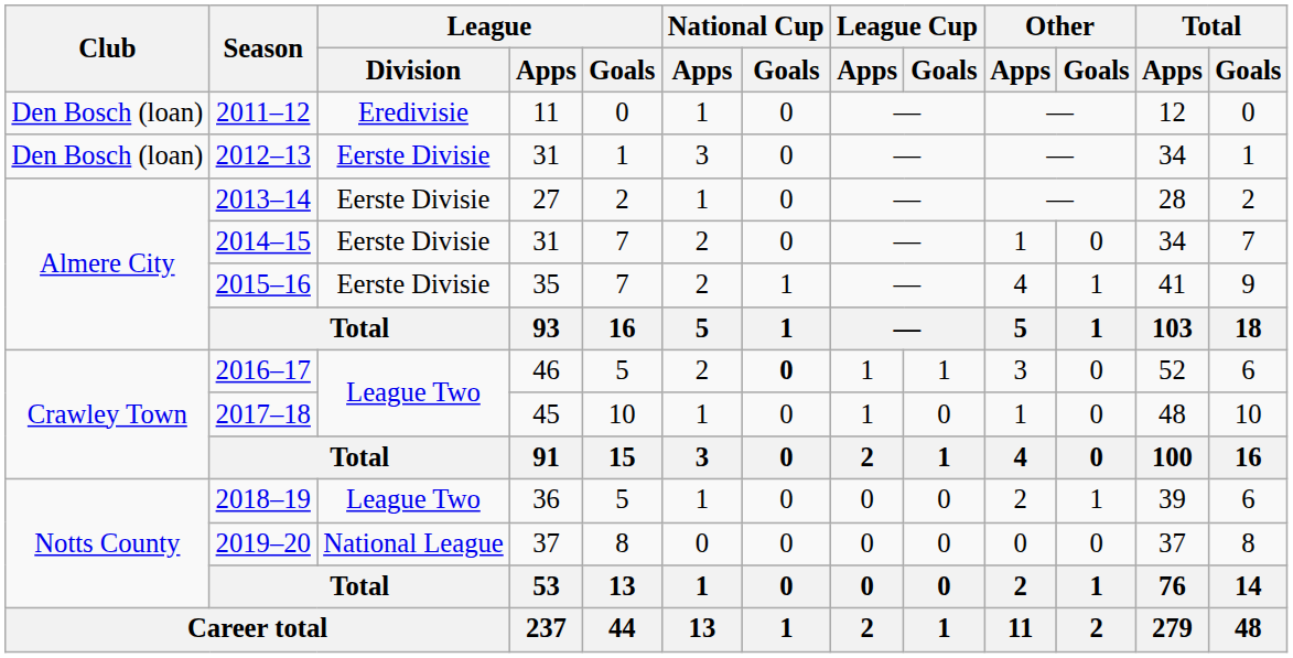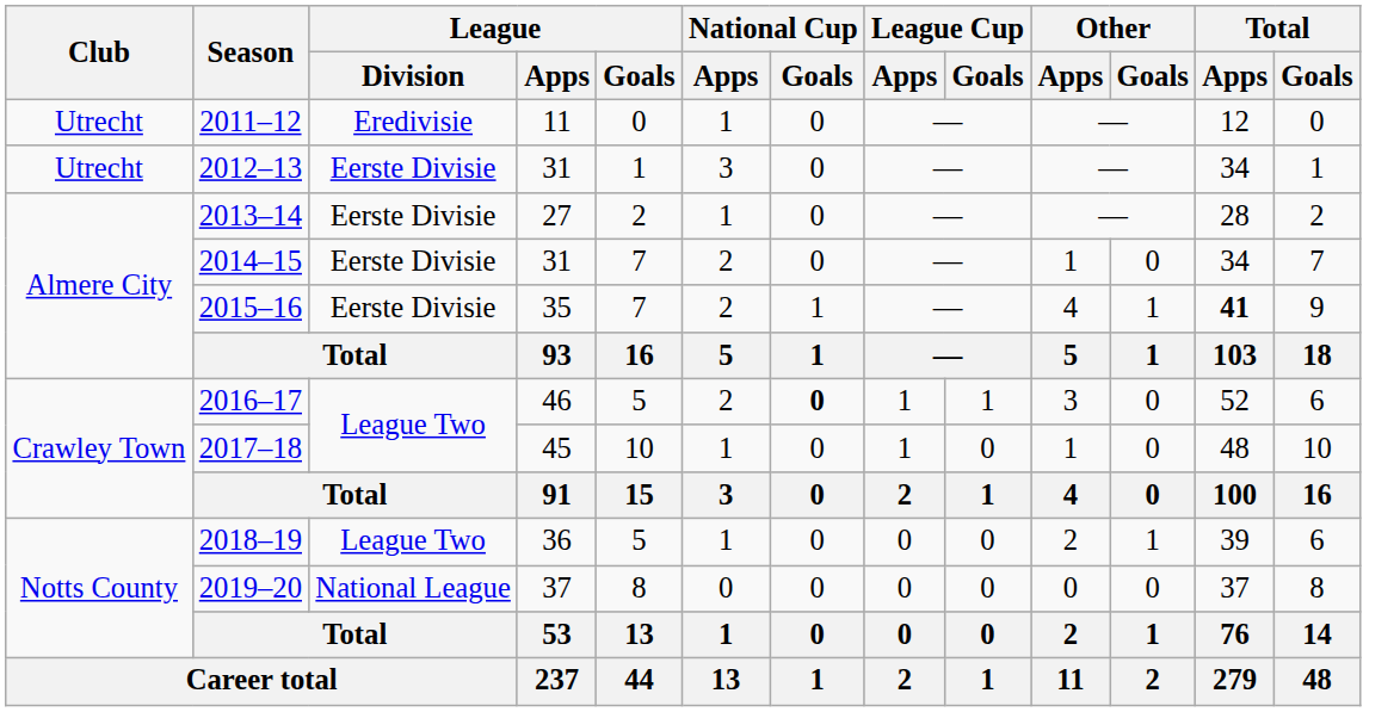 <table class="wikitable" style="text-align:center">
 <tr>
 <th rowspan="2">Club</th>
 <th rowspan="2">Season</th>
 <th colspan="3">League</th>
 <th colspan="2">National Cup</th>
 <th colspan="2">League Cup</th>
 <th colspan="2">Other</th>
 <th colspan="2">Total</th>
 </tr>
 <tr>
 <th>Division</th>
 <th>Apps</th>
 <th>Goals</th>
 <th>Apps</th>
 <th>Goals</th>
 <th>Apps</th>
 <th>Goals</th>
 <th>Apps</th>
 <th>Goals</th>
 <th>Apps</th>
 <th>Goals</th>
 </tr>
 <tr>
-<td rowspan="1" valign="center"><a href='#'>Den Bosch</a> (loan)</td>
+<td rowspan="1" valign="center"><a href='#'>Utrecht</a></td>
 <td><a href='#'>2011–12</a></td>
 <td><a href='#'>Eredivisie</a></td>
 <td>11</td>
 <td>0</td>
 <td>1</td>
 <td>0</td>
 <td colspan="2">—</td>
 <td colspan="2">—</td>
 <td>12</td>
 <td>0</td>
 </tr>
 <tr>
-<td rowspan="1" valign="center"><a href='#'>Den Bosch</a> (loan)</td>
+<td rowspan="1" valign="center"><a href='#'>Utrecht</a></td>
 <td><a href='#'>2012–13</a></td>
 <td><a href='#'>Eerste Divisie</a></td>
 <td>31</td>
 <td>1</td>
 <td>3</td>
 <td>0</td>
 <td colspan="2">—</td>
 <td colspan="2">—</td>
 <td>34</td>
 <td>1</td>
 </tr>
 <tr>
 <td rowspan="4" valign="center"><a href='#'>Almere City</a></td>
 <td><a href='#'>2013–14</a></td>
 <td>Eerste Divisie</td>
 <td>27</td>
 <td>2</td>
 <td>1</td>
 <td>0</td>
 <td colspan="2">—</td>
 <td colspan="2">—</td>
 <td>28</td>
 <td>2</td>
 </tr>
 <tr>
 <td><a href='#'>2014–15</a></td>
 <td>Eerste Divisie</td>
 <td>31</td>
 <td>7</td>
 <td>2</td>
 <td>0</td>
 <td colspan="2">—</td>
 <td>1</td>
 <td>0</td>
 <td>34</td>
 <td>7</td>
 </tr>
 <tr>
 <td><a href='#'>2015–16</a></td>
 <td>Eerste Divisie</td>
 <td>35</td>
 <td>7</td>
 <td>2</td>
 <td>1</td>
 <td colspan="2">—</td>
 <td>4</td>
 <td>1</td>
-<td>41</td>
+<td><strong>41</strong></td>
 <td>9</td>
 </tr>
 <tr>
 <th colspan="2">Total</th>
 <th>93</th>
 <th>16</th>
 <th>5</th>
 <th>1</th>
 <th colspan="2">—</th>
 <th>5</th>
 <th>1</th>
 <th>103</th>
 <th>18</th>
 </tr>
 <tr>
 <td rowspan="3" valign="center"><a href='#'>Crawley Town</a></td>
 <td><a href='#'>2016–17</a></td>
 <td rowspan="2" valign="center"><a href='#'>League Two</a></td>
 <td>46</td>
 <td>5</td>
 <td>2</td>
 <td><strong>0</strong></td>
 <td>1</td>
 <td>1</td>
 <td>3</td>
 <td>0</td>
 <td>52</td>
 <td>6</td>
 </tr>
 <tr>
 <td><a href='#'>2017–18</a></td>
 <td>45</td>
 <td>10</td>
 <td>1</td>
 <td>0</td>
 <td>1</td>
 <td>0</td>
 <td>1</td>
 <td>0</td>
 <td>48</td>
 <td>10</td>
 </tr>
 <tr>
 <th colspan="2">Total</th>
 <th>91</th>
 <th>15</th>
 <th>3</th>
 <th>0</th>
 <th>2</th>
 <th>1</th>
 <th>4</th>
 <th>0</th>
 <th>100</th>
 <th>16</th>
 </tr>
 <tr>
 <td rowspan="3" valign="center"><a href='#'>Notts County</a></td>
 <td><a href='#'>2018–19</a></td>
 <td><a href='#'>League Two</a></td>
 <td>36</td>
 <td>5</td>
 <td>1</td>
 <td>0</td>
 <td>0</td>
 <td>0</td>
 <td>2</td>
 <td>1</td>
 <td>39</td>
 <td>6</td>
 </tr>
 <tr>
 <td><a href='#'>2019–20</a></td>
 <td><a href='#'>National League</a></td>
 <td>37</td>
 <td>8</td>
 <td>0</td>
 <td>0</td>
 <td>0</td>
 <td>0</td>
 <td>0</td>
 <td>0</td>
 <td>37</td>
 <td>8</td>
 </tr>
 <tr>
 <th colspan="2">Total</th>
 <th>53</th>
 <th>13</th>
 <th>1</th>
 <th>0</th>
 <th>0</th>
 <th>0</th>
 <th>2</th>
 <th>1</th>
 <th>76</th>
 <th>14</th>
 </tr>
 <tr>
 <th colspan="3">Career total</th>
 <th>237</th>
 <th>44</th>
 <th>13</th>
 <th>1</th>
 <th>2</th>
 <th>1</th>
 <th>11</th>
 <th>2</th>
 <th>279</th>
 <th>48</th>
 </tr>
 </table>
